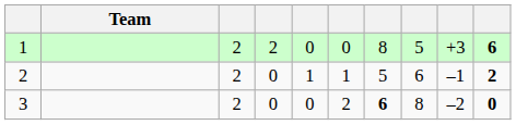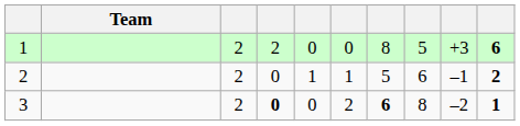 <table class="wikitable" style="text-align: center; font-size: 100%;">
 <tr>
 <th width="25"></th>
 <th width="150">Team</th>
 <th width="25"></th>
 <th width="25"></th>
 <th width="25"></th>
 <th width="25"></th>
 <th width="25"></th>
 <th width="25"></th>
 <th width="25"></th>
 <th width="25"></th>
 </tr>
 <tr style="background-color: #ccffcc;">
 <td>1</td>
 <td align=left></td>
 <td>2</td>
 <td>2</td>
 <td>0</td>
 <td>0</td>
 <td>8</td>
 <td>5</td>
 <td>+3</td>
 <td><strong>6</strong></td>
 </tr>
 <tr>
 <td>2</td>
 <td align=left></td>
 <td>2</td>
 <td>0</td>
 <td>1</td>
 <td>1</td>
 <td>5</td>
 <td>6</td>
 <td>–1</td>
 <td><strong>2</strong></td>
 </tr>
 <tr>
 <td>3</td>
 <td align=left></td>
 <td>2</td>
-<td>0</td>
+<td><strong>0</strong></td>
 <td>0</td>
 <td>2</td>
 <td><strong>6</strong></td>
 <td>8</td>
 <td>–2</td>
-<td><strong>0</strong></td>
+<td><strong>1</strong></td>
 </tr>
 </table>
